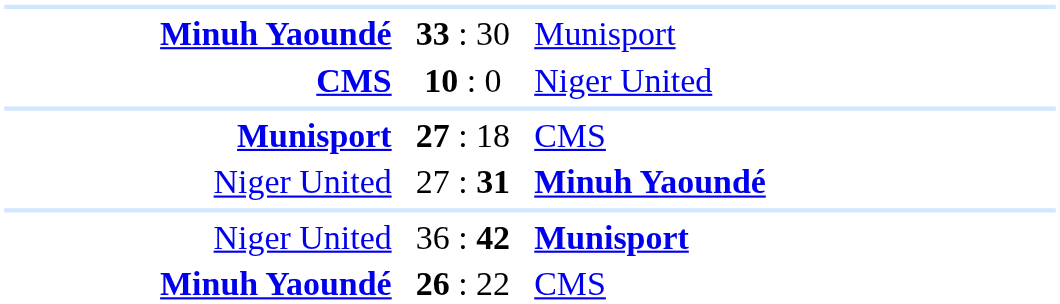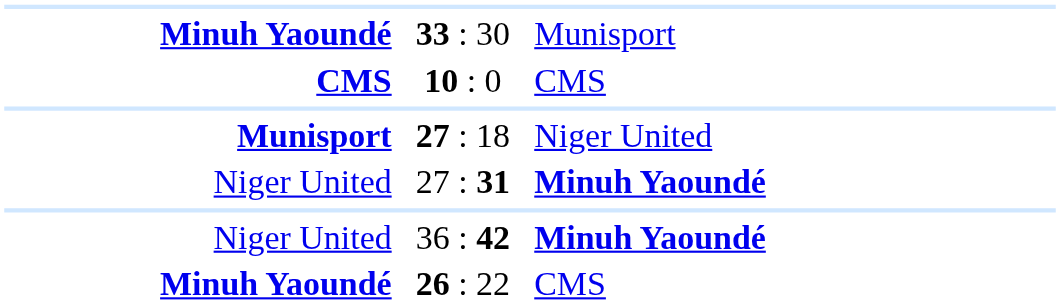 <table style="text-align:center" width=500>
 <tr>
 <th width=30%></th>
 <th width=10%></th>
 <th width=30%></th>
 <th width=10%></th>
 </tr>
 <tr align="left" bgcolor=#D0E7FF>
 <td colspan=4></td>
 </tr>
 <tr>
 <td align="right"><strong><a href='#'>Minuh Yaoundé</a></strong> </td>
 <td><strong>33</strong> : 30</td>
 <td align=left> <a href='#'>Munisport</a></td>
 </tr>
 <tr>
 <td align="right"><strong><a href='#'>CMS</a></strong> </td>
 <td><strong>10</strong> : 0</td>
-<td align=left> <a href='#'>Niger United</a></td>
+<td align=left> <a href='#'>CMS</a></td>
 </tr>
 <tr align="left" bgcolor=#D0E7FF>
 <td colspan=4></td>
 </tr>
 <tr>
 <td align="right"><strong><a href='#'>Munisport</a></strong> </td>
 <td><strong>27</strong> : 18</td>
-<td align=left> <a href='#'>CMS</a></td>
+<td align=left> <a href='#'>Niger United</a></td>
 </tr>
 <tr>
 <td align="right"><a href='#'>Niger United</a> </td>
 <td>27 : <strong>31</strong></td>
 <td align=left> <strong><a href='#'>Minuh Yaoundé</a></strong></td>
 </tr>
 <tr align="left" bgcolor=#D0E7FF>
 <td colspan=4></td>
 </tr>
 <tr>
 <td align="right"><a href='#'>Niger United</a> </td>
 <td>36 : <strong>42</strong></td>
-<td align=left> <strong><a href='#'>Munisport</a></strong></td>
+<td align=left> <strong><a href='#'>Minuh Yaoundé</a></strong></td>
 </tr>
 <tr>
 <td align="right"><strong><a href='#'>Minuh Yaoundé</a></strong> </td>
 <td><strong>26</strong> : 22</td>
 <td align=left> <a href='#'>CMS</a></td>
 </tr>
 </table>
